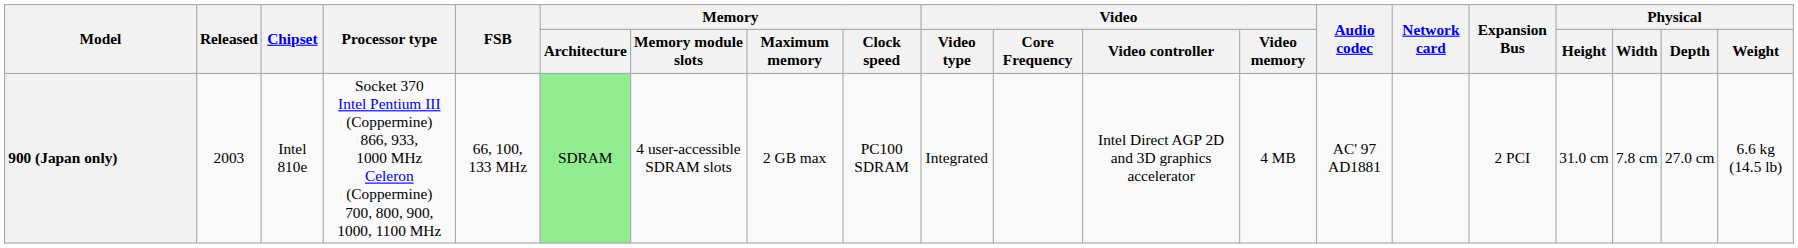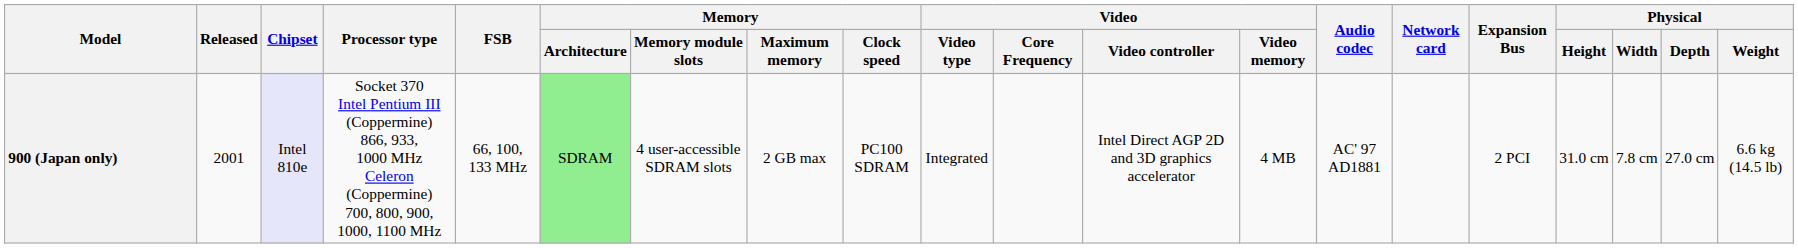 <table class ="wikitable" style="font-size: 85%; text-align: center; width: 100%;">
 <tr>
 <th rowspan=2 style="width:12em">Model</th>
 <th rowspan="2">Released</th>
 <th rowspan=2><a href='#'>Chipset</a></th>
 <th rowspan=2 style="text-align:center;">Processor type</th>
 <th rowspan="2">FSB</th>
 <th colspan=4 style="text-align:center;">Memory</th>
 <th colspan=4 style="text-align:center;">Video</th>
 <th rowspan=2><a href='#'>Audio codec</a></th>
 <th rowspan=2><a href='#'>Network card</a></th>
 <th rowspan=2>Expansion Bus</th>
 <th colspan=4 style="text-align:center;">Physical</th>
 </tr>
 <tr>
 <th>Architecture</th>
 <th>Memory module slots</th>
 <th>Maximum memory</th>
 <th>Clock speed</th>
 <th>Video type</th>
 <th>Core Frequency</th>
 <th>Video controller</th>
 <th>Video memory</th>
 <th>Height</th>
 <th>Width</th>
 <th>Depth</th>
 <th>Weight</th>
 </tr>
 <tr>
 <th style="text-align:left;">900 (Japan only)</th>
-<td>2003</td>
-<td>Intel 810e</td>
+<td>2001</td>
+<td style="background: lavender;">Intel 810e</td>
 <td>Socket 370<br><a href='#'>Intel Pentium III</a> (Coppermine)<br>866, 933, 1000 MHz<br><a href='#'>Celeron</a> (Coppermine)<br>700, 800, 900, 1000, 1100 MHz</td>
 <td>66, 100, 133 MHz</td>
 <td style="background: lightgreen;">SDRAM</td>
 <td>4 user-accessible SDRAM slots</td>
 <td>2 GB max</td>
 <td>PC100 SDRAM</td>
 <td>Integrated</td>
 <td></td>
 <td>Intel Direct AGP 2D and 3D graphics accelerator</td>
 <td>4 MB</td>
 <td>AC' 97 AD1881</td>
 <td></td>
 <td>2 PCI</td>
 <td>31.0 cm</td>
 <td>7.8 cm</td>
 <td>27.0 cm</td>
 <td>6.6 kg (14.5 lb)</td>
 </tr>
 </table>
